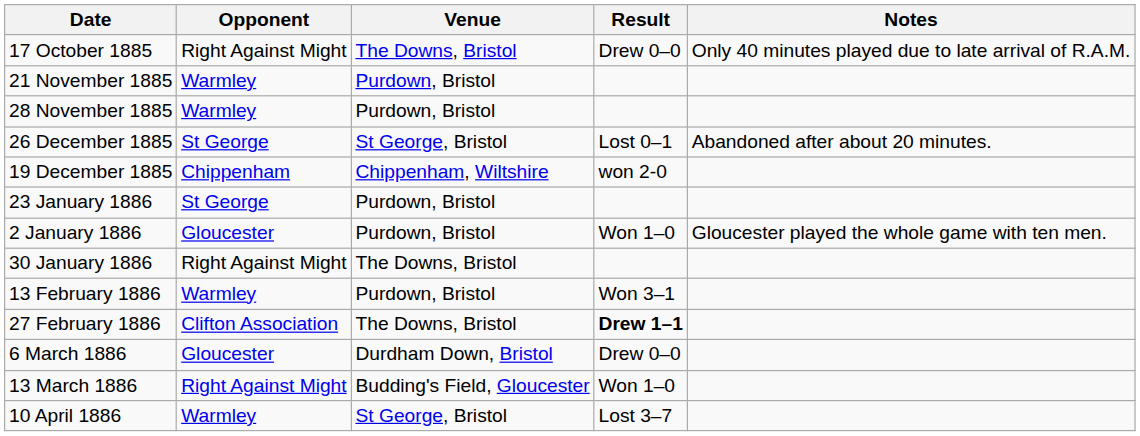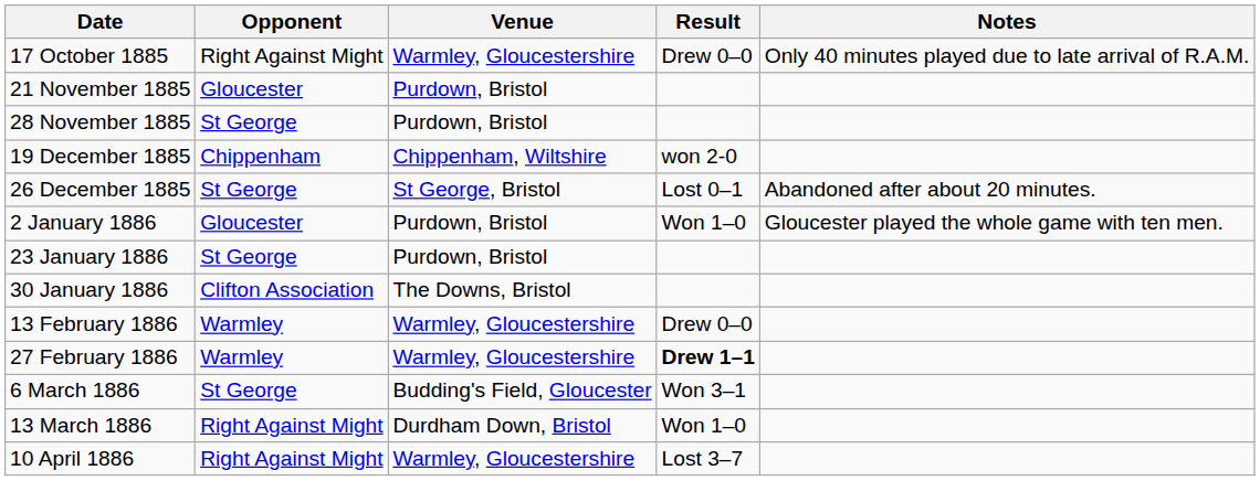 <table class="wikitable">
 <tr>
 <th>Date</th>
 <th>Opponent</th>
 <th>Venue</th>
 <th>Result</th>
 <th>Notes</th>
 </tr>
 <tr>
 <td>17 October 1885</td>
 <td>Right Against Might</td>
-<td><a href='#'>The Downs</a>, <a href='#'>Bristol</a></td>
+<td><a href='#'>Warmley</a>, <a href='#'>Gloucestershire</a></td>
 <td>Drew 0–0</td>
 <td>Only 40 minutes played due to late arrival of R.A.M.</td>
 </tr>
 <tr>
 <td>21 November 1885</td>
-<td><a href='#'>Warmley</a></td>
+<td><a href='#'>Gloucester</a></td>
 <td><a href='#'>Purdown</a>, Bristol</td>
 <td></td>
 <td></td>
 </tr>
 <tr>
 <td>28 November 1885</td>
-<td><a href='#'>Warmley</a></td>
+<td><a href='#'>St George</a></td>
 <td>Purdown, Bristol</td>
 <td></td>
+<td></td>
+</tr>
+<tr>
+<td>19 December 1885</td>
+<td><a href='#'>Chippenham</a></td>
+<td><a href='#'>Chippenham</a>, <a href='#'>Wiltshire</a></td>
+<td>won 2-0</td>
 <td></td>
 </tr>
 <tr>
 <td>26 December 1885</td>
 <td><a href='#'>St George</a></td>
 <td><a href='#'>St George</a>, Bristol</td>
 <td>Lost 0–1</td>
 <td>Abandoned after about 20 minutes.</td>
 </tr>
 <tr>
-<td>19 December 1885</td>
-<td><a href='#'>Chippenham</a></td>
-<td><a href='#'>Chippenham</a>, <a href='#'>Wiltshire</a></td>
-<td>won 2-0</td>
-<td></td>
+<td>2 January 1886</td>
+<td><a href='#'>Gloucester</a></td>
+<td>Purdown, Bristol</td>
+<td>Won 1–0</td>
+<td>Gloucester played the whole game with ten men.</td>
 </tr>
 <tr>
 <td>23 January 1886</td>
 <td><a href='#'>St George</a></td>
 <td>Purdown, Bristol</td>
 <td></td>
 <td></td>
 </tr>
 <tr>
-<td>2 January 1886</td>
-<td><a href='#'>Gloucester</a></td>
-<td>Purdown, Bristol</td>
-<td>Won 1–0</td>
-<td>Gloucester played the whole game with ten men.</td>
-</tr>
-<tr>
 <td>30 January 1886</td>
-<td>Right Against Might</td>
+<td><a href='#'>Clifton Association</a></td>
 <td>The Downs, Bristol</td>
 <td></td>
 <td></td>
 </tr>
 <tr>
 <td>13 February 1886</td>
 <td><a href='#'>Warmley</a></td>
-<td>Purdown, Bristol</td>
-<td>Won 3–1</td>
+<td><a href='#'>Warmley</a>, <a href='#'>Gloucestershire</a></td>
+<td>Drew 0–0</td>
 <td></td>
 </tr>
 <tr>
 <td>27 February 1886</td>
-<td><a href='#'>Clifton Association</a></td>
-<td>The Downs, Bristol</td>
+<td><a href='#'>Warmley</a></td>
+<td><a href='#'>Warmley</a>, <a href='#'>Gloucestershire</a></td>
 <td><strong>Drew 1–1</strong></td>
 <td></td>
 </tr>
 <tr>
 <td>6 March 1886</td>
-<td><a href='#'>Gloucester</a></td>
-<td>Durdham Down, <a href='#'>Bristol</a></td>
-<td>Drew 0–0</td>
+<td><a href='#'>St George</a></td>
+<td>Budding's Field, <a href='#'>Gloucester</a></td>
+<td>Won 3–1</td>
 <td></td>
 </tr>
 <tr>
 <td>13 March 1886</td>
 <td><a href='#'>Right Against Might</a></td>
-<td>Budding's Field, <a href='#'>Gloucester</a></td>
+<td>Durdham Down, <a href='#'>Bristol</a></td>
 <td>Won 1–0</td>
 <td></td>
 </tr>
 <tr>
 <td>10 April 1886</td>
-<td><a href='#'>Warmley</a></td>
-<td><a href='#'>St George</a>, Bristol</td>
+<td><a href='#'>Right Against Might</a></td>
+<td><a href='#'>Warmley</a>, <a href='#'>Gloucestershire</a></td>
 <td>Lost 3–7</td>
 <td></td>
 </tr>
 </table>
